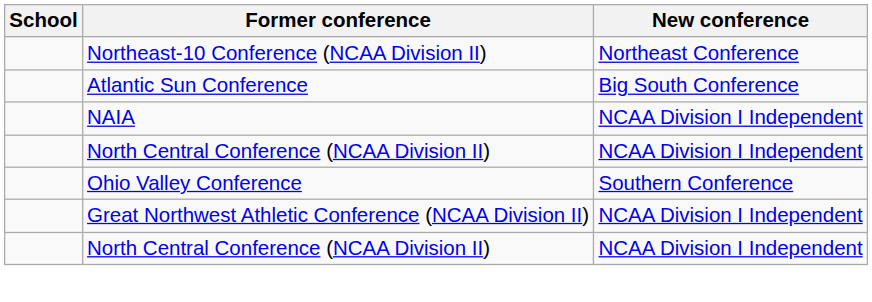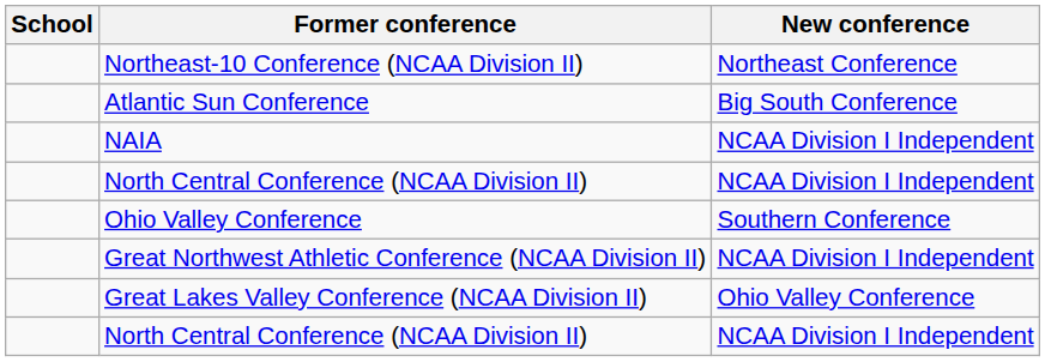 <table class="wikitable sortable">
 <tr>
 <th>School</th>
 <th>Former conference</th>
 <th>New conference</th>
 </tr>
 <tr>
 <td></td>
 <td><a href='#'>Northeast-10 Conference</a> (<a href='#'>NCAA Division II</a>)</td>
 <td><a href='#'>Northeast Conference</a></td>
 </tr>
 <tr>
 <td></td>
 <td><a href='#'>Atlantic Sun Conference</a></td>
 <td><a href='#'>Big South Conference</a></td>
 </tr>
 <tr>
 <td></td>
 <td><a href='#'>NAIA</a></td>
 <td><a href='#'>NCAA Division I Independent</a></td>
 </tr>
 <tr>
 <td></td>
 <td><a href='#'>North Central Conference</a> (<a href='#'>NCAA Division II</a>)</td>
 <td><a href='#'>NCAA Division I Independent</a></td>
 </tr>
 <tr>
 <td></td>
 <td><a href='#'>Ohio Valley Conference</a></td>
 <td><a href='#'>Southern Conference</a></td>
 </tr>
 <tr>
 <td></td>
 <td><a href='#'>Great Northwest Athletic Conference</a> (<a href='#'>NCAA Division II</a>)</td>
 <td><a href='#'>NCAA Division I Independent</a></td>
 </tr>
 <tr>
 <td></td>
+<td><a href='#'>Great Lakes Valley Conference</a> (<a href='#'>NCAA Division II</a>)</td>
+<td><a href='#'>Ohio Valley Conference</a></td>
+</tr>
+<tr>
+<td></td>
 <td><a href='#'>North Central Conference</a> (<a href='#'>NCAA Division II</a>)</td>
 <td><a href='#'>NCAA Division I Independent</a></td>
 </tr>
 </table>
